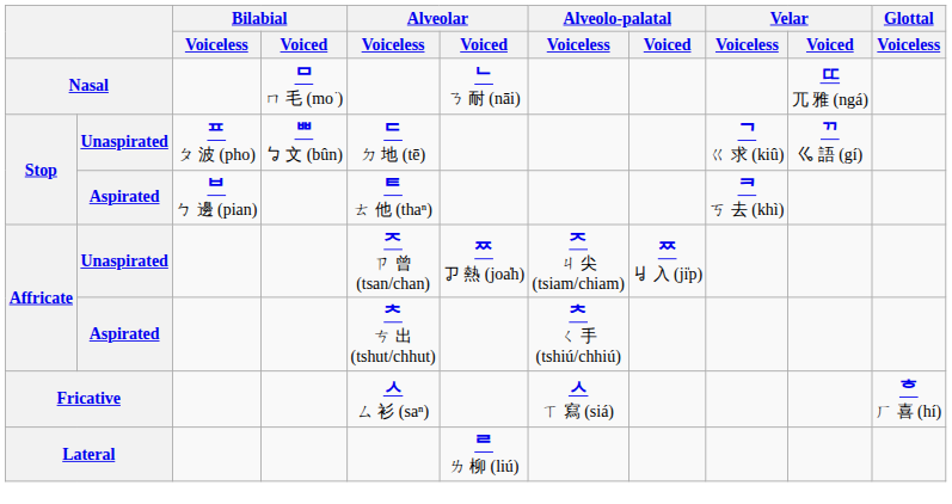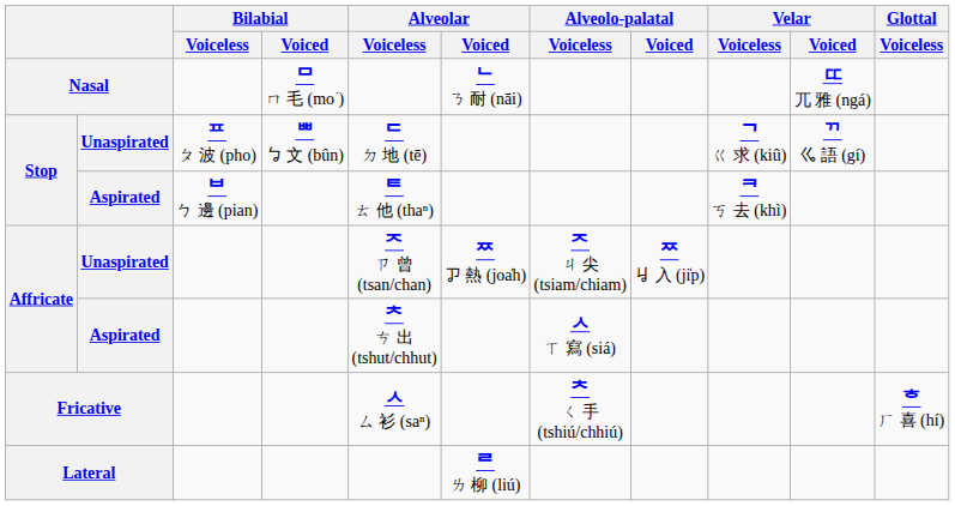 <table class=wikitable>
 <tr>
 <th rowspan=2 colspan=2></th>
 <th colspan=2><a href='#'>Bilabial</a></th>
 <th colspan=2><a href='#'>Alveolar</a></th>
 <th colspan=2><a href='#'>Alveolo-palatal</a></th>
 <th colspan=2><a href='#'>Velar</a></th>
 <th><a href='#'>Glottal</a></th>
 </tr>
 <tr>
 <th><a href='#'>Voiceless</a></th>
 <th><a href='#'>Voiced</a></th>
 <th><a href='#'>Voiceless</a></th>
 <th><a href='#'>Voiced</a></th>
 <th><a href='#'>Voiceless</a></th>
 <th><a href='#'>Voiced</a></th>
 <th><a href='#'>Voiceless</a></th>
 <th><a href='#'>Voiced</a></th>
 <th><a href='#'>Voiceless</a></th>
 </tr>
 <tr align=center>
 <th colspan=2><a href='#'>Nasal</a></th>
 <td></td>
 <td><a href='#'><strong><big>ᄆ</big></strong> </a><br>ㄇ 毛 (<span>m</span>o͘ )</td>
 <td></td>
 <td><a href='#'><strong><big>ᄂ</big></strong> </a><br>ㄋ 耐 (<span>n</span>āi)</td>
 <td></td>
 <td></td>
 <td></td>
 <td><a href='#'><strong><big>	ㄸ</big></strong> </a><br>ㄫ 雅 (<span>ng</span>á)</td>
 <td></td>
 </tr>
 <tr align=center>
 <th rowspan=2><a href='#'>Stop</a></th>
 <th><a href='#'>Unaspirated</a></th>
 <td><a href='#'><strong><big>ᄑ</big></strong> </a><br>ㄆ 波 (<span>ph</span>o)</td>
 <td><a href='#'><strong><big>ᄈ</big></strong> </a><br>ㆠ 文 (<span>b</span>ûn)</td>
 <td><a href='#'><strong><big>ᄃ</big></strong> </a><br>ㄉ 地 (<span>t</span>ē)</td>
 <td></td>
 <td></td>
 <td></td>
 <td><a href='#'><strong><big>ᄀ</big></strong> </a><br>ㄍ 求 (<span>k</span>iû)</td>
 <td><a href='#'><strong><big>ᄁ</big></strong> </a><br>ㆣ 語 (<span>g</span>í)</td>
 <td></td>
 </tr>
 <tr align=center>
 <th><a href='#'>Aspirated</a></th>
 <td><a href='#'><strong><big>ᄇ</big></strong> </a><br>ㄅ 邊 (<span>p</span>ian)</td>
 <td></td>
 <td><a href='#'><strong><big>ᄐ</big></strong> </a><br>ㄊ 他 (<span>th</span>aⁿ)</td>
 <td></td>
 <td></td>
 <td></td>
 <td><a href='#'><strong><big>ᄏ</big></strong> </a><br>ㄎ 去 (<span>kh</span>ì)</td>
 <td></td>
 <td></td>
 </tr>
 <tr align=center>
 <th rowspan=2><a href='#'>Affricate</a></th>
 <th><a href='#'>Unaspirated</a></th>
 <td></td>
 <td></td>
 <td><a href='#'><strong><big>ᄌ</big></strong> </a><br>ㄗ 曾 <br>(<span>ts</span>an/<span>ch</span>an)</td>
 <td><a href='#'><strong><big>ᄍ</big></strong> </a><br>ㆡ 熱 (<span>j</span>oa̍h)</td>
 <td><a href='#'><strong><big>ᄌ</big></strong> </a><br>ㄐ 尖 <br>(<span>tsi</span>am/<span>chi</span>am)</td>
 <td><a href='#'><strong><big>ᄍ</big></strong> </a><br>ㆢ 入 (<span>ji̍</span>p)</td>
 <td></td>
 <td></td>
 <td></td>
 </tr>
 <tr align=center>
 <th><a href='#'>Aspirated</a></th>
 <td></td>
 <td></td>
 <td><a href='#'><strong><big>ᄎ</big></strong> </a><br>ㄘ 出 <br>(<span>tsh</span>ut/<span>chh</span>ut)</td>
 <td></td>
-<td><a href='#'><strong><big>ᄎ</big></strong> </a><br>ㄑ 手 <br>(<span>tshi</span>ú/<span>chhi</span>ú)</td>
+<td><a href='#'><strong><big>ㅅ</big></strong> </a><br>ㄒ 寫 (<span>si</span>á)</td>
 <td></td>
 <td></td>
 <td></td>
 <td></td>
 </tr>
 <tr align=center>
 <th colspan=2><a href='#'>Fricative</a></th>
 <td></td>
 <td></td>
 <td><a href='#'><strong><big>ㅅ</big></strong> </a><br>ㄙ 衫 (<span>s</span>aⁿ)</td>
 <td></td>
-<td><a href='#'><strong><big>ㅅ</big></strong> </a><br>ㄒ 寫 (<span>si</span>á)</td>
+<td><a href='#'><strong><big>ᄎ</big></strong> </a><br>ㄑ 手 <br>(<span>tshi</span>ú/<span>chhi</span>ú)</td>
 <td></td>
 <td></td>
 <td></td>
 <td><a href='#'><strong><big>ᄒ</big></strong> </a><br>ㄏ 喜 (<span>h</span>í)</td>
 </tr>
 <tr align=center>
 <th colspan=2><a href='#'>Lateral</a></th>
 <td></td>
 <td></td>
 <td></td>
 <td><a href='#'><strong><big>ᄅ</big></strong> </a><br>ㄌ 柳 (<span>l</span>iú)</td>
 <td></td>
 <td></td>
 <td></td>
 <td></td>
 <td></td>
 </tr>
 </table>
